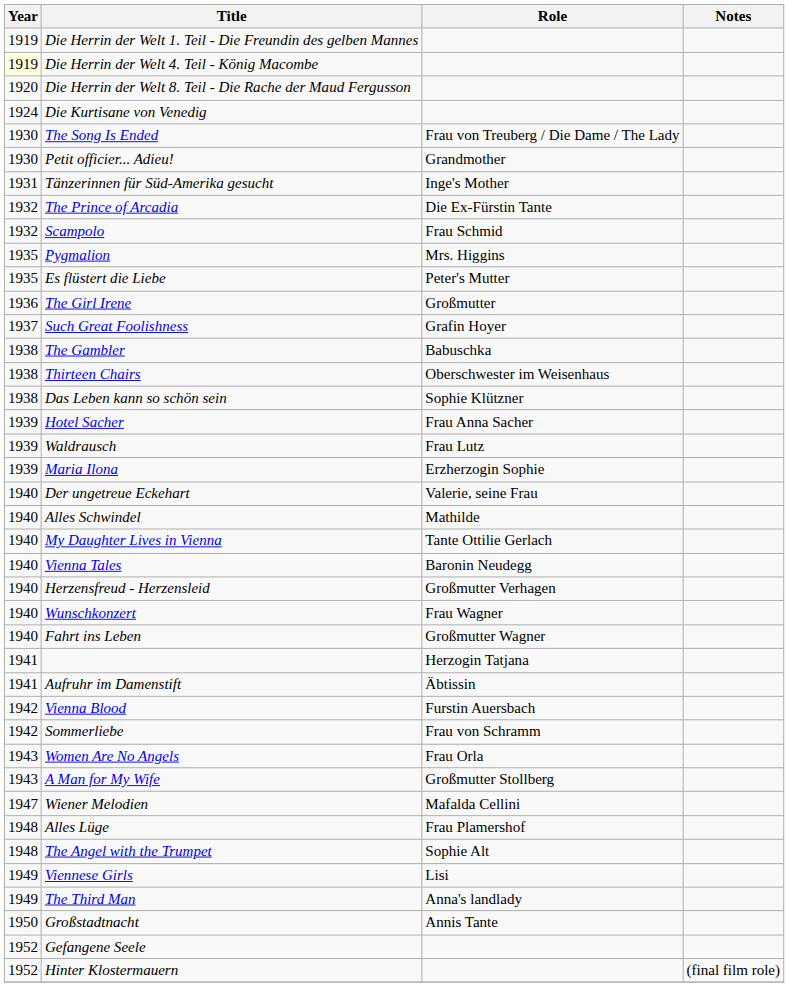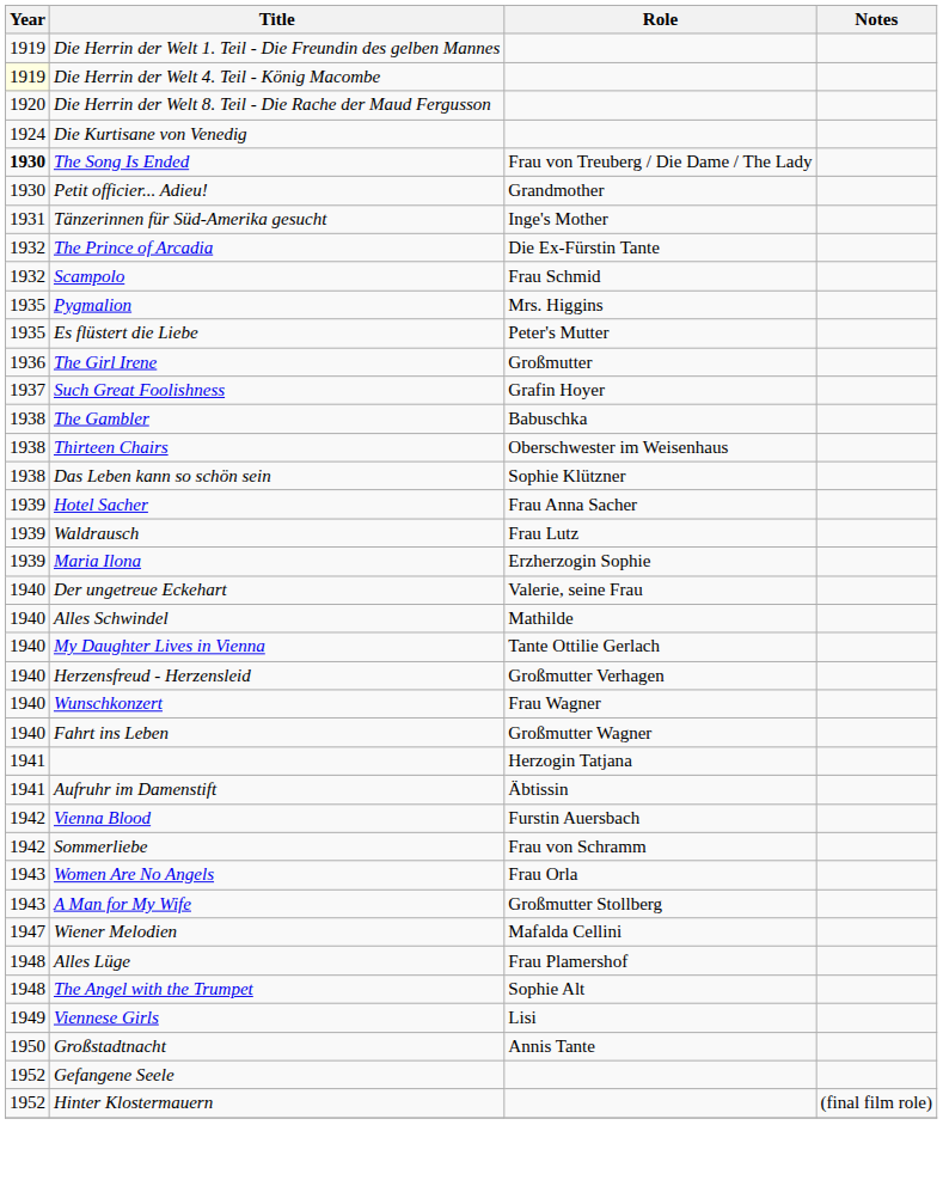 <table class="wikitable sortable">
 <tr>
 <th>Year</th>
 <th>Title</th>
 <th>Role</th>
 <th>Notes</th>
 </tr>
 <tr>
 <td>1919</td>
 <td><em>Die Herrin der Welt 1. Teil - Die Freundin des gelben Mannes</em></td>
 <td></td>
 <td></td>
 </tr>
 <tr>
 <td style="background: lightyellow;">1919</td>
 <td><em>Die Herrin der Welt 4. Teil - König Macombe</em></td>
 <td></td>
 <td></td>
 </tr>
 <tr>
 <td>1920</td>
 <td><em>Die Herrin der Welt 8. Teil - Die Rache der Maud Fergusson</em></td>
 <td></td>
 <td></td>
 </tr>
 <tr>
 <td>1924</td>
 <td><em>Die Kurtisane von Venedig</em></td>
 <td></td>
 <td></td>
 </tr>
 <tr>
-<td>1930</td>
+<td><strong>1930</strong></td>
 <td><em><a href='#'>The Song Is Ended</a></em></td>
 <td>Frau von Treuberg / Die Dame / The Lady</td>
 <td></td>
 </tr>
 <tr>
 <td>1930</td>
 <td><em>Petit officier... Adieu!</em></td>
 <td>Grandmother</td>
 <td></td>
 </tr>
 <tr>
 <td>1931</td>
 <td><em>Tänzerinnen für Süd-Amerika gesucht</em></td>
 <td>Inge's Mother</td>
 <td></td>
 </tr>
 <tr>
 <td>1932</td>
 <td><em><a href='#'>The Prince of Arcadia</a></em></td>
 <td>Die Ex-Fürstin Tante</td>
 <td></td>
 </tr>
 <tr>
 <td>1932</td>
 <td><em><a href='#'>Scampolo</a></em></td>
 <td>Frau Schmid</td>
 <td></td>
 </tr>
 <tr>
 <td>1935</td>
 <td><em><a href='#'>Pygmalion</a></em></td>
 <td>Mrs. Higgins</td>
 <td></td>
 </tr>
 <tr>
 <td>1935</td>
 <td><em>Es flüstert die Liebe</em></td>
 <td>Peter's Mutter</td>
 <td></td>
 </tr>
 <tr>
 <td>1936</td>
 <td><em><a href='#'>The Girl Irene</a></em></td>
 <td>Großmutter</td>
 <td></td>
 </tr>
 <tr>
 <td>1937</td>
 <td><em><a href='#'>Such Great Foolishness</a></em></td>
 <td>Grafin Hoyer</td>
 <td></td>
 </tr>
 <tr>
 <td>1938</td>
 <td><em><a href='#'>The Gambler</a></em></td>
 <td>Babuschka</td>
 <td></td>
 </tr>
 <tr>
 <td>1938</td>
 <td><em><a href='#'>Thirteen Chairs</a></em></td>
 <td>Oberschwester im Weisenhaus</td>
 <td></td>
 </tr>
 <tr>
 <td>1938</td>
 <td><em>Das Leben kann so schön sein</em></td>
 <td>Sophie Klützner</td>
 <td></td>
 </tr>
 <tr>
 <td>1939</td>
 <td><em><a href='#'>Hotel Sacher</a></em></td>
 <td>Frau Anna Sacher</td>
 <td></td>
 </tr>
 <tr>
 <td>1939</td>
 <td><em>Waldrausch</em></td>
 <td>Frau Lutz</td>
 <td></td>
 </tr>
 <tr>
 <td>1939</td>
 <td><em><a href='#'>Maria Ilona</a></em></td>
 <td>Erzherzogin Sophie</td>
 <td></td>
 </tr>
 <tr>
 <td>1940</td>
 <td><em>Der ungetreue Eckehart</em></td>
 <td>Valerie, seine Frau</td>
 <td></td>
 </tr>
 <tr>
 <td>1940</td>
 <td><em>Alles Schwindel</em></td>
 <td>Mathilde</td>
 <td></td>
 </tr>
 <tr>
 <td>1940</td>
 <td><em><a href='#'>My Daughter Lives in Vienna</a></em></td>
 <td>Tante Ottilie Gerlach</td>
 <td></td>
 </tr>
 <tr>
 <td>1940</td>
-<td><em><a href='#'>Vienna Tales</a></em></td>
-<td>Baronin Neudegg</td>
-<td></td>
-</tr>
-<tr>
-<td>1940</td>
 <td><em>Herzensfreud - Herzensleid</em></td>
 <td>Großmutter Verhagen</td>
 <td></td>
 </tr>
 <tr>
 <td>1940</td>
 <td><em><a href='#'>Wunschkonzert</a></em></td>
 <td>Frau Wagner</td>
 <td></td>
 </tr>
 <tr>
 <td>1940</td>
 <td><em>Fahrt ins Leben</em></td>
 <td>Großmutter Wagner</td>
 <td></td>
 </tr>
 <tr>
 <td>1941</td>
 <td><em></em></td>
 <td>Herzogin Tatjana</td>
 <td></td>
 </tr>
 <tr>
 <td>1941</td>
 <td><em>Aufruhr im Damenstift</em></td>
 <td>Äbtissin</td>
 <td></td>
 </tr>
 <tr>
 <td>1942</td>
 <td><em><a href='#'>Vienna Blood</a></em></td>
 <td>Furstin Auersbach</td>
 <td></td>
 </tr>
 <tr>
 <td>1942</td>
 <td><em>Sommerliebe</em></td>
 <td>Frau von Schramm</td>
 <td></td>
 </tr>
 <tr>
 <td>1943</td>
 <td><em><a href='#'>Women Are No Angels</a></em></td>
 <td>Frau Orla</td>
 <td></td>
 </tr>
 <tr>
 <td>1943</td>
 <td><em><a href='#'>A Man for My Wife</a></em></td>
 <td>Großmutter Stollberg</td>
 <td></td>
 </tr>
 <tr>
 <td>1947</td>
 <td><em>Wiener Melodien</em></td>
 <td>Mafalda Cellini</td>
 <td></td>
 </tr>
 <tr>
 <td>1948</td>
 <td><em>Alles Lüge</em></td>
 <td>Frau Plamershof</td>
 <td></td>
 </tr>
 <tr>
 <td>1948</td>
 <td><em><a href='#'>The Angel with the Trumpet</a></em></td>
 <td>Sophie Alt</td>
 <td></td>
 </tr>
 <tr>
 <td>1949</td>
 <td><em><a href='#'>Viennese Girls</a></em></td>
 <td>Lisi</td>
 <td></td>
 </tr>
 <tr>
-<td>1949</td>
-<td><em><a href='#'>The Third Man</a></em></td>
-<td>Anna's landlady</td>
-<td></td>
-</tr>
-<tr>
 <td>1950</td>
 <td><em>Großstadtnacht</em></td>
 <td>Annis Tante</td>
 <td></td>
 </tr>
 <tr>
 <td>1952</td>
 <td><em>Gefangene Seele</em></td>
 <td></td>
 <td></td>
 </tr>
 <tr>
 <td>1952</td>
 <td><em>Hinter Klostermauern</em></td>
 <td></td>
 <td>(final film role)</td>
 </tr>
 <tr>
 </tr>
 </table>
